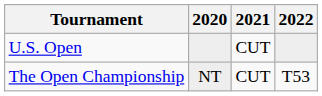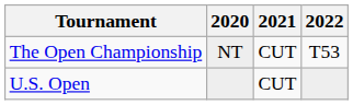 <table class="wikitable" style="font-size:95%;text-align:center;">
 <tr>
 <th>Tournament</th>
 <th>2020</th>
 <th>2021</th>
 <th>2022</th>
 </tr>
 <tr>
+<td align=left><a href='#'>The Open Championship</a></td>
+<td style="background:#eeeeee;">NT</td>
+<td>CUT</td>
+<td>T53</td>
+</tr>
+<tr>
 <td align=left><a href='#'>U.S. Open</a></td>
 <td style="background:#eeeeee;"></td>
 <td>CUT</td>
 <td style="background:#eeeeee;"></td>
 </tr>
-<tr>
-<td align=left><a href='#'>The Open Championship</a></td>
-<td style="background:#eeeeee;">NT</td>
-<td>CUT</td>
-<td>T53</td>
-</tr>
 </table>
